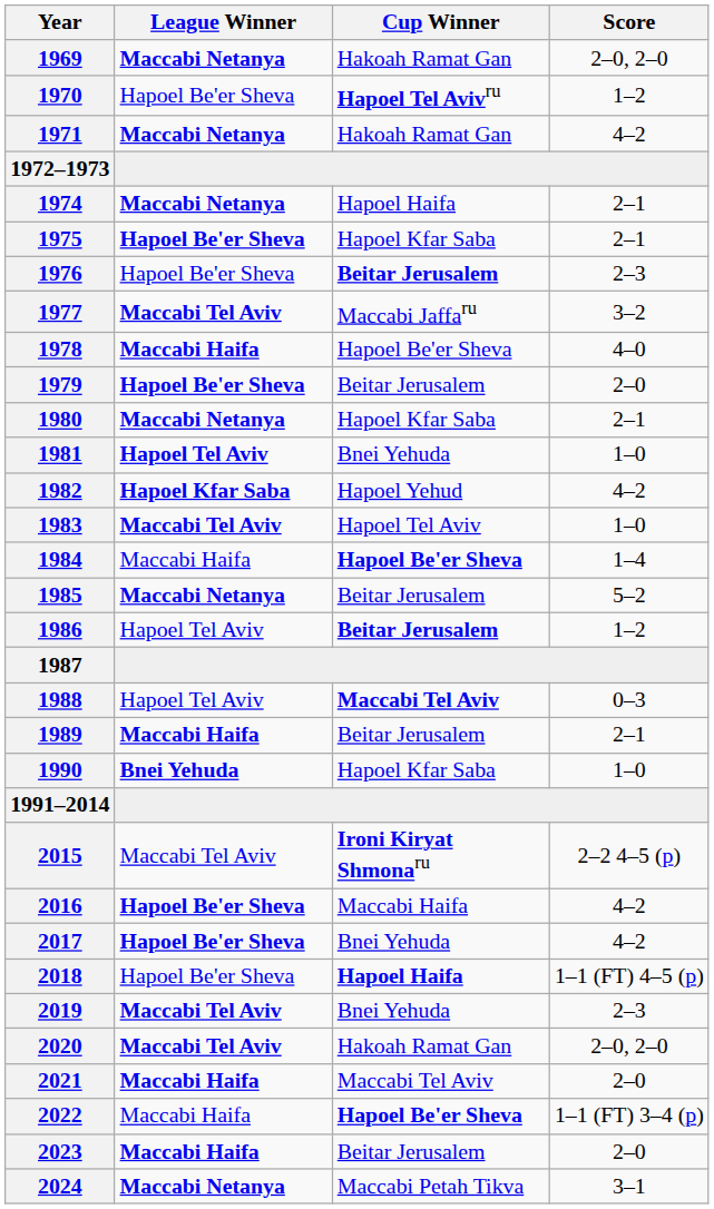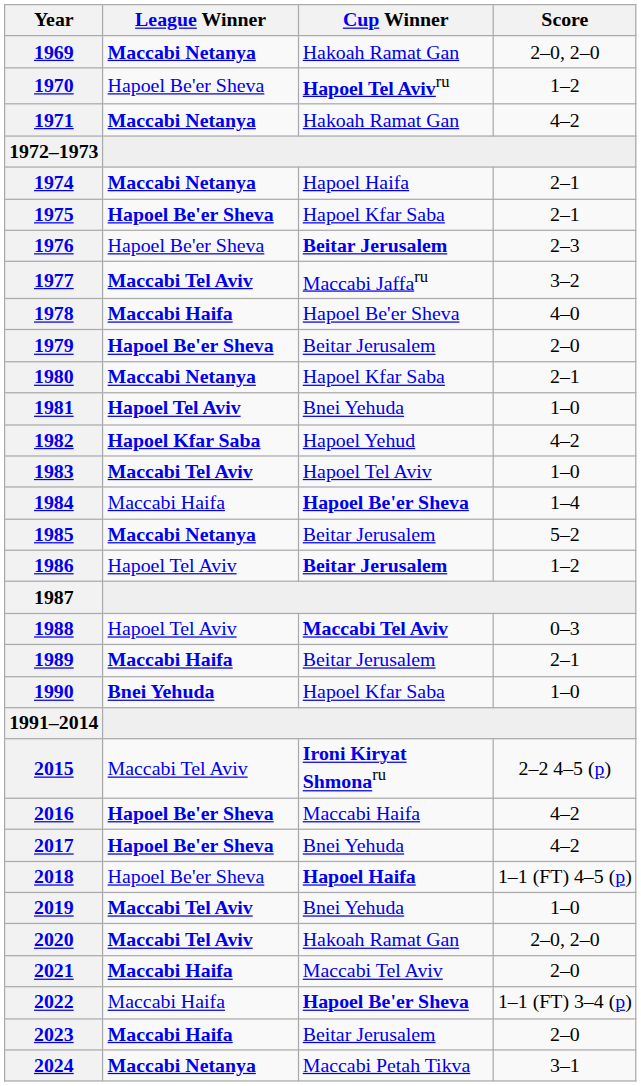 <table class="wikitable">
 <tr>
 <th>Year</th>
 <th width=150><a href='#'>League</a> Winner</th>
 <th width=150><a href='#'>Cup</a> Winner</th>
 <th>Score</th>
 </tr>
 <tr>
 <th><a href='#'>1969</a></th>
 <td><strong><a href='#'>Maccabi Netanya</a></strong></td>
 <td><a href='#'>Hakoah Ramat Gan</a></td>
 <td align=center>2–0, 2–0</td>
 </tr>
 <tr>
 <th><a href='#'>1970</a></th>
 <td><a href='#'>Hapoel Be'er Sheva</a></td>
 <td><strong><a href='#'>Hapoel Tel Aviv</a></strong><sup>ru</sup></td>
 <td align=center>1–2</td>
 </tr>
 <tr>
 <th><a href='#'>1971</a></th>
 <td><strong><a href='#'>Maccabi Netanya</a></strong></td>
 <td><a href='#'>Hakoah Ramat Gan</a></td>
 <td align=center>4–2 </td>
 </tr>
 <tr>
 <th>1972–1973</th>
 <td colspan=3 style=background:#efefef></td>
 </tr>
 <tr>
 <th><a href='#'>1974</a></th>
 <td><strong><a href='#'>Maccabi Netanya</a></strong></td>
 <td><a href='#'>Hapoel Haifa</a></td>
 <td align=center>2–1</td>
 </tr>
 <tr>
 <th><a href='#'>1975</a></th>
 <td><strong><a href='#'>Hapoel Be'er Sheva</a></strong></td>
 <td><a href='#'>Hapoel Kfar Saba</a></td>
 <td align=center>2–1</td>
 </tr>
 <tr>
 <th><a href='#'>1976</a></th>
 <td><a href='#'>Hapoel Be'er Sheva</a></td>
 <td><strong><a href='#'>Beitar Jerusalem</a></strong></td>
 <td align=center>2–3 </td>
 </tr>
 <tr>
 <th><a href='#'>1977</a></th>
 <td><strong><a href='#'>Maccabi Tel Aviv</a></strong></td>
 <td><a href='#'>Maccabi Jaffa</a><sup>ru</sup></td>
 <td align=center>3–2</td>
 </tr>
 <tr>
 <th><a href='#'>1978</a></th>
 <td><strong><a href='#'>Maccabi Haifa</a></strong></td>
 <td><a href='#'>Hapoel Be'er Sheva</a></td>
 <td align=center>4–0</td>
 </tr>
 <tr>
 <th><a href='#'>1979</a></th>
 <td><strong><a href='#'>Hapoel Be'er Sheva</a></strong></td>
 <td><a href='#'>Beitar Jerusalem</a></td>
 <td align=center>2–0</td>
 </tr>
 <tr>
 <th><a href='#'>1980</a></th>
 <td><strong><a href='#'>Maccabi Netanya</a></strong></td>
 <td><a href='#'>Hapoel Kfar Saba</a></td>
 <td align=center>2–1</td>
 </tr>
 <tr>
 <th><a href='#'>1981</a></th>
 <td><strong><a href='#'>Hapoel Tel Aviv</a></strong></td>
 <td><a href='#'>Bnei Yehuda</a></td>
 <td align=center>1–0</td>
 </tr>
 <tr>
 <th><a href='#'>1982</a></th>
 <td><strong><a href='#'>Hapoel Kfar Saba</a></strong></td>
 <td><a href='#'>Hapoel Yehud</a></td>
 <td align=center>4–2 </td>
 </tr>
 <tr>
 <th><a href='#'>1983</a></th>
 <td><strong><a href='#'>Maccabi Tel Aviv</a></strong></td>
 <td><a href='#'>Hapoel Tel Aviv</a></td>
 <td align=center>1–0</td>
 </tr>
 <tr>
 <th><a href='#'>1984</a></th>
 <td><a href='#'>Maccabi Haifa</a></td>
 <td><strong><a href='#'>Hapoel Be'er Sheva</a></strong></td>
 <td align=center>1–4</td>
 </tr>
 <tr>
 <th><a href='#'>1985</a></th>
 <td><strong><a href='#'>Maccabi Netanya</a></strong></td>
 <td><a href='#'>Beitar Jerusalem</a></td>
 <td align=center>5–2</td>
 </tr>
 <tr>
 <th><a href='#'>1986</a></th>
 <td><a href='#'>Hapoel Tel Aviv</a></td>
 <td><strong><a href='#'>Beitar Jerusalem</a></strong></td>
 <td align=center>1–2</td>
 </tr>
 <tr>
 <th>1987</th>
 <td colspan=3 style=background:#efefef></td>
 </tr>
 <tr>
 <th><a href='#'>1988</a></th>
 <td><a href='#'>Hapoel Tel Aviv</a></td>
 <td><strong><a href='#'>Maccabi Tel Aviv</a></strong></td>
 <td align=center>0–3</td>
 </tr>
 <tr>
 <th><a href='#'>1989</a></th>
 <td><strong><a href='#'>Maccabi Haifa</a></strong></td>
 <td><a href='#'>Beitar Jerusalem</a></td>
 <td align=center>2–1</td>
 </tr>
 <tr>
 <th><a href='#'>1990</a></th>
 <td><strong><a href='#'>Bnei Yehuda</a></strong></td>
 <td><a href='#'>Hapoel Kfar Saba</a></td>
 <td align=center>1–0</td>
 </tr>
 <tr>
 <th>1991–2014</th>
 <td colspan=3 style=background:#efefef></td>
 </tr>
 <tr>
 <th><a href='#'>2015</a></th>
 <td><a href='#'>Maccabi Tel Aviv</a></td>
 <td><strong><a href='#'>Ironi Kiryat Shmona</a></strong><sup>ru</sup></td>
 <td align=center>2–2  4–5 (<a href='#'>p</a>)</td>
 </tr>
 <tr>
 <th><a href='#'>2016</a></th>
 <td><strong><a href='#'>Hapoel Be'er Sheva</a></strong></td>
 <td><a href='#'>Maccabi Haifa</a></td>
 <td align=center>4–2</td>
 </tr>
 <tr>
 <th><a href='#'>2017</a></th>
 <td><strong><a href='#'>Hapoel Be'er Sheva</a></strong></td>
 <td><a href='#'>Bnei Yehuda</a></td>
 <td align=center>4–2</td>
 </tr>
 <tr>
 <th><a href='#'>2018</a></th>
 <td><a href='#'>Hapoel Be'er Sheva</a></td>
 <td><strong><a href='#'>Hapoel Haifa</a></strong></td>
 <td align=center>1–1 (FT) 4–5 (<a href='#'>p</a>)</td>
 </tr>
 <tr>
 <th><a href='#'>2019</a></th>
 <td><strong><a href='#'>Maccabi Tel Aviv</a></strong></td>
 <td><a href='#'>Bnei Yehuda</a></td>
-<td align=center>2–3 </td>
+<td align=center>1–0</td>
 </tr>
 <tr>
 <th><a href='#'>2020</a></th>
 <td><strong><a href='#'>Maccabi Tel Aviv</a></strong></td>
 <td><a href='#'>Hakoah Ramat Gan</a></td>
 <td align=center>2–0, 2–0</td>
 </tr>
 <tr>
 <th><a href='#'>2021</a></th>
 <td><strong><a href='#'>Maccabi Haifa</a></strong></td>
 <td><a href='#'>Maccabi Tel Aviv</a></td>
 <td align=center>2–0</td>
 </tr>
 <tr>
 <th><a href='#'>2022</a></th>
 <td><a href='#'>Maccabi Haifa</a></td>
 <td><strong><a href='#'>Hapoel Be'er Sheva</a></strong></td>
 <td align=center>1–1 (FT) 3–4 (<a href='#'>p</a>)</td>
 </tr>
 <tr>
 <th><a href='#'>2023</a></th>
 <td><strong><a href='#'>Maccabi Haifa</a></strong></td>
 <td><a href='#'>Beitar Jerusalem</a></td>
 <td align=center>2–0</td>
 </tr>
 <tr>
 <th><a href='#'>2024</a></th>
 <td><strong><a href='#'>Maccabi Netanya</a></strong></td>
 <td><a href='#'>Maccabi Petah Tikva</a></td>
 <td align=center>3–1</td>
 </tr>
 </table>
